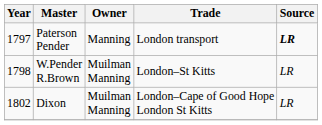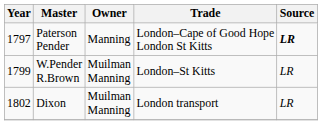 <table class=" wikitable">
 <tr>
 <th>Year</th>
 <th>Master</th>
 <th>Owner</th>
 <th>Trade</th>
 <th>Source</th>
 </tr>
 <tr>
 <td>1797</td>
 <td>Paterson<br>Pender</td>
 <td>Manning</td>
-<td>London transport</td>
+<td>London–Cape of Good Hope<br>London St Kitts</td>
 <td><strong><em>LR</em></strong></td>
 </tr>
 <tr>
-<td>1798</td>
+<td>1799</td>
 <td>W.Pender<br>R.Brown</td>
 <td>Muilman<br>Manning</td>
 <td>London–St Kitts</td>
 <td><em>LR</em></td>
 </tr>
 <tr>
 <td>1802</td>
 <td>Dixon</td>
 <td>Muilman<br>Manning</td>
-<td>London–Cape of Good Hope<br>London St Kitts</td>
+<td>London transport</td>
 <td><em>LR</em></td>
 </tr>
 <tr>
 </tr>
 </table>
